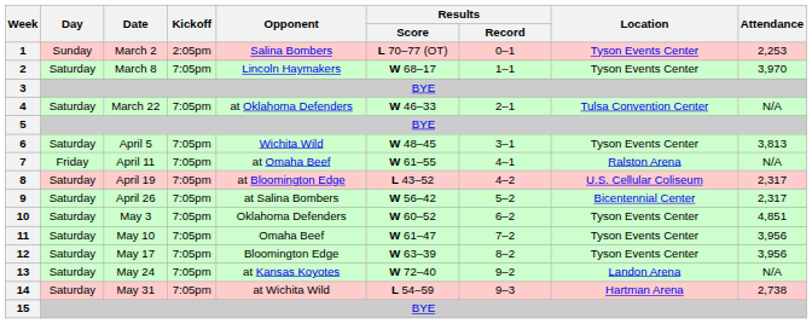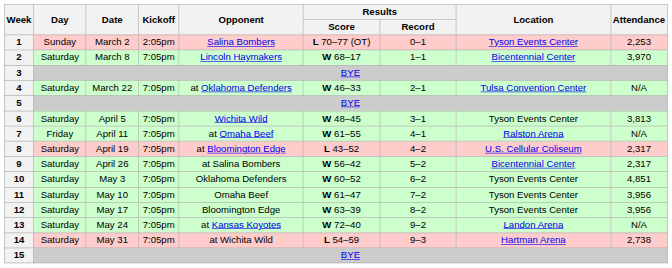 <table class="wikitable">
 <tr>
 <th rowspan="2" width="40">Week</th>
 <th rowspan="2" width="80">Day</th>
 <th rowspan="2" width="80">Date</th>
 <th rowspan="2" width="60">Kickoff</th>
 <th rowspan="2" width="200">Opponent</th>
 <th colspan="2" width="180">Results</th>
 <th rowspan="2" width="250">Location</th>
 <th rowspan="2" height="">Attendance</th>
 </tr>
 <tr>
 <th width="120">Score</th>
 <th width="120">Record</th>
 </tr>
 <tr align="center" bgcolor="#FFCCCC">
 <th>1</th>
 <td>Sunday</td>
 <td>March 2</td>
 <td>2:05pm</td>
 <td><a href='#'>Salina Bombers</a></td>
 <td><strong>L</strong> 70–77 (OT)</td>
 <td>0–1</td>
 <td><a href='#'>Tyson Events Center</a></td>
 <td>2,253</td>
 </tr>
 <tr align="center" bgcolor="#CCFFCC">
 <th>2</th>
 <td>Saturday</td>
 <td>March 8</td>
 <td>7:05pm</td>
 <td><a href='#'>Lincoln Haymakers</a></td>
 <td><strong>W</strong> 68–17</td>
 <td>1–1</td>
-<td>Tyson Events Center</td>
+<td><a href='#'>Bicentennial Center</a></td>
 <td>3,970</td>
 </tr>
 <tr align="center" bgcolor="#CCCCCC">
 <th>3</th>
 <td colspan=8><a href='#'>BYE</a></td>
 </tr>
 <tr align="center" bgcolor="#CCFFCC">
 <th>4</th>
 <td>Saturday</td>
 <td>March 22</td>
 <td>7:05pm</td>
 <td>at <a href='#'>Oklahoma Defenders</a></td>
 <td><strong>W</strong> 46–33</td>
 <td>2–1</td>
 <td><a href='#'>Tulsa Convention Center</a></td>
 <td>N/A</td>
 </tr>
 <tr align="center" bgcolor="#CCCCCC">
 <th>5</th>
 <td colspan=8><a href='#'>BYE</a></td>
 </tr>
 <tr align="center" bgcolor="#CCFFCC">
 <th>6</th>
 <td>Saturday</td>
 <td>April 5</td>
 <td>7:05pm</td>
 <td><a href='#'>Wichita Wild</a></td>
 <td><strong>W</strong> 48–45</td>
 <td>3–1</td>
 <td>Tyson Events Center</td>
 <td>3,813</td>
 </tr>
 <tr align="center" bgcolor="#CCFFCC">
 <th>7</th>
 <td>Friday</td>
 <td>April 11</td>
 <td>7:05pm</td>
 <td>at <a href='#'>Omaha Beef</a></td>
 <td><strong>W</strong> 61–55</td>
 <td>4–1</td>
 <td><a href='#'>Ralston Arena</a></td>
 <td>N/A</td>
 </tr>
 <tr align="center" bgcolor="#FFCCCC">
 <th>8</th>
 <td>Saturday</td>
 <td>April 19</td>
 <td>7:05pm</td>
 <td>at <a href='#'>Bloomington Edge</a></td>
 <td><strong>L</strong> 43–52</td>
 <td>4–2</td>
 <td><a href='#'>U.S. Cellular Coliseum</a></td>
 <td>2,317</td>
 </tr>
 <tr align="center" bgcolor="#CCFFCC">
 <th>9</th>
 <td>Saturday</td>
 <td>April 26</td>
 <td>7:05pm</td>
 <td>at Salina Bombers</td>
 <td><strong>W</strong> 56–42</td>
 <td>5–2</td>
 <td><a href='#'>Bicentennial Center</a></td>
 <td>2,317</td>
 </tr>
 <tr align="center" bgcolor="#CCFFCC">
 <th>10</th>
 <td>Saturday</td>
 <td>May 3</td>
 <td>7:05pm</td>
 <td>Oklahoma Defenders</td>
 <td><strong>W</strong> 60–52</td>
 <td>6–2</td>
 <td>Tyson Events Center</td>
 <td>4,851</td>
 </tr>
 <tr align="center" bgcolor="#CCFFCC">
 <th>11</th>
 <td>Saturday</td>
 <td>May 10</td>
 <td>7:05pm</td>
 <td>Omaha Beef</td>
 <td><strong>W</strong> 61–47</td>
 <td>7–2</td>
 <td>Tyson Events Center</td>
 <td>3,956</td>
 </tr>
 <tr align="center" bgcolor="#CCFFCC">
 <th>12</th>
 <td>Saturday</td>
 <td>May 17</td>
 <td>7:05pm</td>
 <td>Bloomington Edge</td>
 <td><strong>W</strong> 63–39</td>
 <td>8–2</td>
 <td>Tyson Events Center</td>
 <td>3,956</td>
 </tr>
 <tr align="center" bgcolor="#CCFFCC">
 <th>13</th>
 <td>Saturday</td>
 <td>May 24</td>
 <td>7:05pm</td>
 <td>at <a href='#'>Kansas Koyotes</a></td>
 <td><strong>W</strong> 72–40</td>
 <td>9–2</td>
 <td><a href='#'>Landon Arena</a></td>
 <td>N/A</td>
 </tr>
 <tr align="center" bgcolor="#FFCCCC">
 <th>14</th>
 <td>Saturday</td>
 <td>May 31</td>
 <td>7:05pm</td>
 <td>at Wichita Wild</td>
 <td><strong>L</strong> 54–59</td>
 <td>9–3</td>
 <td><a href='#'>Hartman Arena</a></td>
 <td>2,738</td>
 </tr>
 <tr align="center" bgcolor="#CCCCCC">
 <th>15</th>
 <td colspan=8><a href='#'>BYE</a></td>
 </tr>
 </table>
